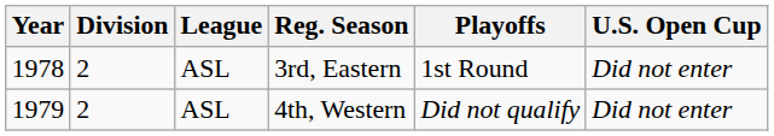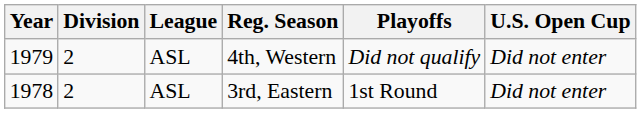 <table class="wikitable">
 <tr>
 <th>Year</th>
 <th>Division</th>
 <th>League</th>
 <th>Reg. Season</th>
 <th>Playoffs</th>
 <th>U.S. Open Cup</th>
 </tr>
 <tr>
+<td>1979</td>
+<td>2</td>
+<td>ASL</td>
+<td>4th, Western</td>
+<td><em>Did not qualify</em></td>
+<td><em>Did not enter</em></td>
+</tr>
+<tr>
 <td>1978</td>
 <td>2</td>
 <td>ASL</td>
 <td>3rd, Eastern</td>
 <td>1st Round</td>
 <td><em>Did not enter</em></td>
 </tr>
-<tr>
-<td>1979</td>
-<td>2</td>
-<td>ASL</td>
-<td>4th, Western</td>
-<td><em>Did not qualify</em></td>
-<td><em>Did not enter</em></td>
-</tr>
 </table>
